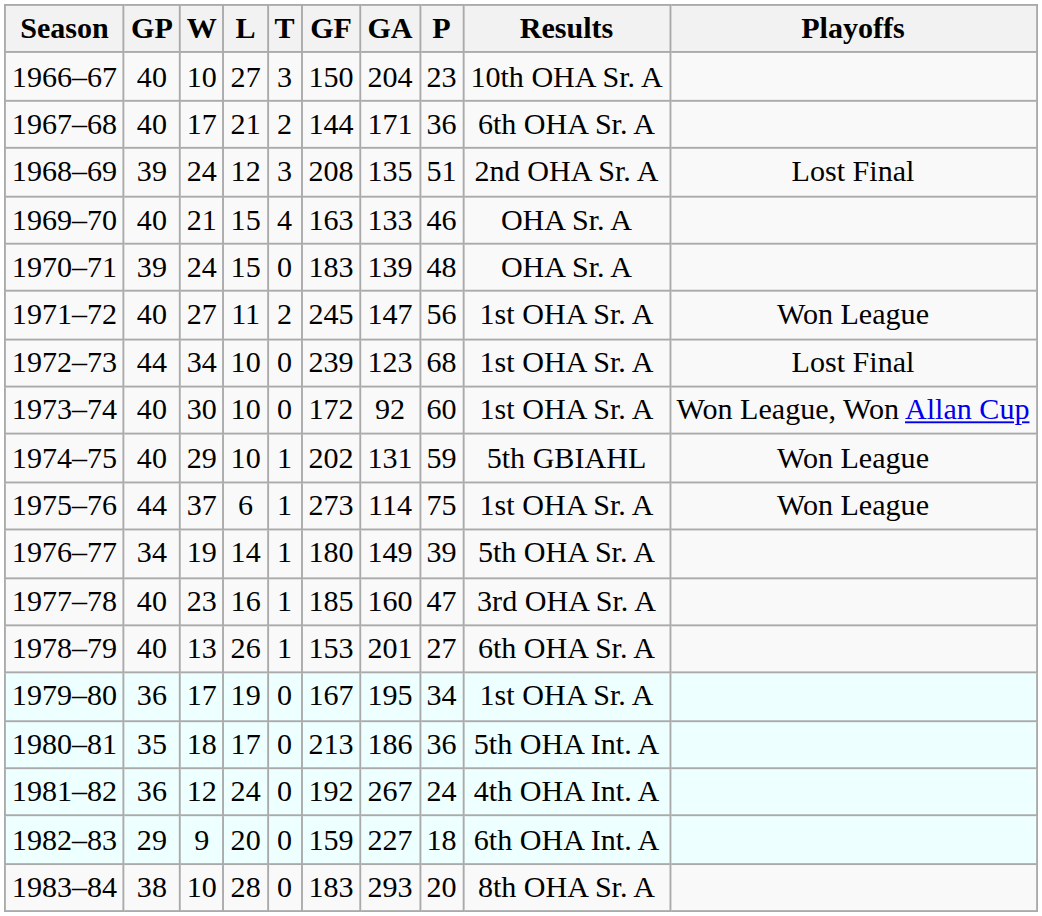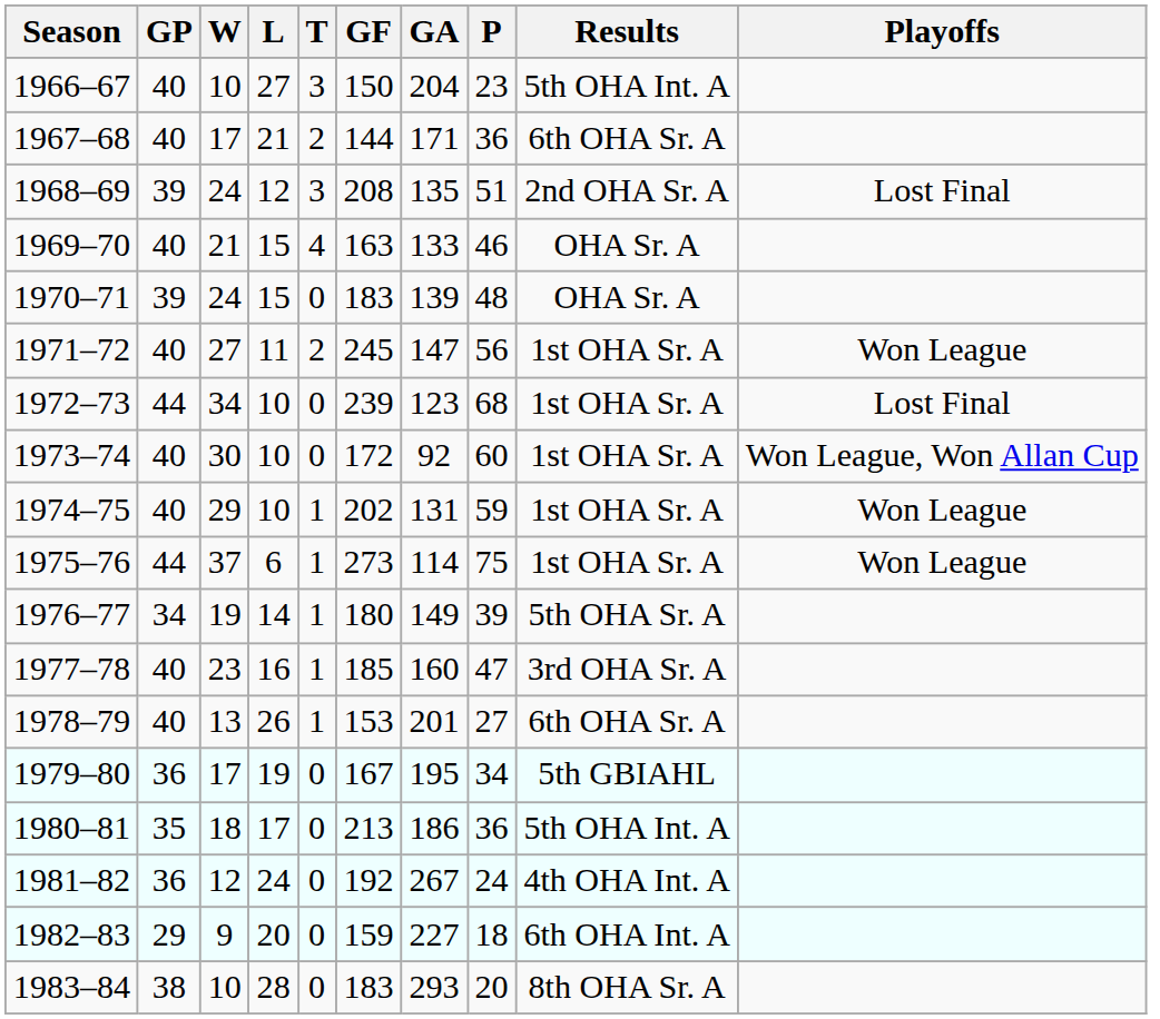 <table class="wikitable">
 <tr>
 <th>Season</th>
 <th>GP</th>
 <th>W</th>
 <th>L</th>
 <th>T</th>
 <th>GF</th>
 <th>GA</th>
 <th>P</th>
 <th>Results</th>
 <th>Playoffs</th>
 </tr>
 <tr align="center">
 <td>1966–67</td>
 <td>40</td>
 <td>10</td>
 <td>27</td>
 <td>3</td>
 <td>150</td>
 <td>204</td>
 <td>23</td>
-<td>10th OHA Sr. A</td>
+<td>5th OHA Int. A</td>
 <td></td>
 </tr>
 <tr align="center">
 <td>1967–68</td>
 <td>40</td>
 <td>17</td>
 <td>21</td>
 <td>2</td>
 <td>144</td>
 <td>171</td>
 <td>36</td>
 <td>6th OHA Sr. A</td>
 <td></td>
 </tr>
 <tr align="center">
 <td>1968–69</td>
 <td>39</td>
 <td>24</td>
 <td>12</td>
 <td>3</td>
 <td>208</td>
 <td>135</td>
 <td>51</td>
 <td>2nd OHA Sr. A</td>
 <td>Lost Final</td>
 </tr>
 <tr align="center">
 <td>1969–70</td>
 <td>40</td>
 <td>21</td>
 <td>15</td>
 <td>4</td>
 <td>163</td>
 <td>133</td>
 <td>46</td>
 <td>OHA Sr. A</td>
 <td></td>
 </tr>
 <tr align="center">
 <td>1970–71</td>
 <td>39</td>
 <td>24</td>
 <td>15</td>
 <td>0</td>
 <td>183</td>
 <td>139</td>
 <td>48</td>
 <td>OHA Sr. A</td>
 <td></td>
 </tr>
 <tr align="center">
 <td>1971–72</td>
 <td>40</td>
 <td>27</td>
 <td>11</td>
 <td>2</td>
 <td>245</td>
 <td>147</td>
 <td>56</td>
 <td>1st OHA Sr. A</td>
 <td>Won League</td>
 </tr>
 <tr align="center">
 <td>1972–73</td>
 <td>44</td>
 <td>34</td>
 <td>10</td>
 <td>0</td>
 <td>239</td>
 <td>123</td>
 <td>68</td>
 <td>1st OHA Sr. A</td>
 <td>Lost Final</td>
 </tr>
 <tr align="center">
 <td>1973–74</td>
 <td>40</td>
 <td>30</td>
 <td>10</td>
 <td>0</td>
 <td>172</td>
 <td>92</td>
 <td>60</td>
 <td>1st OHA Sr. A</td>
 <td>Won League, Won <a href='#'>Allan Cup</a></td>
 </tr>
 <tr align="center">
 <td>1974–75</td>
 <td>40</td>
 <td>29</td>
 <td>10</td>
 <td>1</td>
 <td>202</td>
 <td>131</td>
 <td>59</td>
-<td>5th GBIAHL</td>
+<td>1st OHA Sr. A</td>
 <td>Won League</td>
 </tr>
 <tr align="center">
 <td>1975–76</td>
 <td>44</td>
 <td>37</td>
 <td>6</td>
 <td>1</td>
 <td>273</td>
 <td>114</td>
 <td>75</td>
 <td>1st OHA Sr. A</td>
 <td>Won League</td>
 </tr>
 <tr align="center">
 <td>1976–77</td>
 <td>34</td>
 <td>19</td>
 <td>14</td>
 <td>1</td>
 <td>180</td>
 <td>149</td>
 <td>39</td>
 <td>5th OHA Sr. A</td>
 <td></td>
 </tr>
 <tr align="center">
 <td>1977–78</td>
 <td>40</td>
 <td>23</td>
 <td>16</td>
 <td>1</td>
 <td>185</td>
 <td>160</td>
 <td>47</td>
 <td>3rd OHA Sr. A</td>
 <td></td>
 </tr>
 <tr align="center">
 <td>1978–79</td>
 <td>40</td>
 <td>13</td>
 <td>26</td>
 <td>1</td>
 <td>153</td>
 <td>201</td>
 <td>27</td>
 <td>6th OHA Sr. A</td>
 <td></td>
 </tr>
 <tr align="center"  bgcolor="#eeffff">
 <td>1979–80</td>
 <td>36</td>
 <td>17</td>
 <td>19</td>
 <td>0</td>
 <td>167</td>
 <td>195</td>
 <td>34</td>
-<td>1st OHA Sr. A</td>
+<td>5th GBIAHL</td>
 <td></td>
 </tr>
 <tr align="center"  bgcolor="#eeffff">
 <td>1980–81</td>
 <td>35</td>
 <td>18</td>
 <td>17</td>
 <td>0</td>
 <td>213</td>
 <td>186</td>
 <td>36</td>
 <td>5th OHA Int. A</td>
 <td></td>
 </tr>
 <tr align="center"  bgcolor="#eeffff">
 <td>1981–82</td>
 <td>36</td>
 <td>12</td>
 <td>24</td>
 <td>0</td>
 <td>192</td>
 <td>267</td>
 <td>24</td>
 <td>4th OHA Int. A</td>
 <td></td>
 </tr>
 <tr align="center"  bgcolor="#eeffff">
 <td>1982–83</td>
 <td>29</td>
 <td>9</td>
 <td>20</td>
 <td>0</td>
 <td>159</td>
 <td>227</td>
 <td>18</td>
 <td>6th OHA Int. A</td>
 <td></td>
 </tr>
 <tr align="center">
 <td>1983–84</td>
 <td>38</td>
 <td>10</td>
 <td>28</td>
 <td>0</td>
 <td>183</td>
 <td>293</td>
 <td>20</td>
 <td>8th OHA Sr. A</td>
 <td></td>
 </tr>
 </table>
